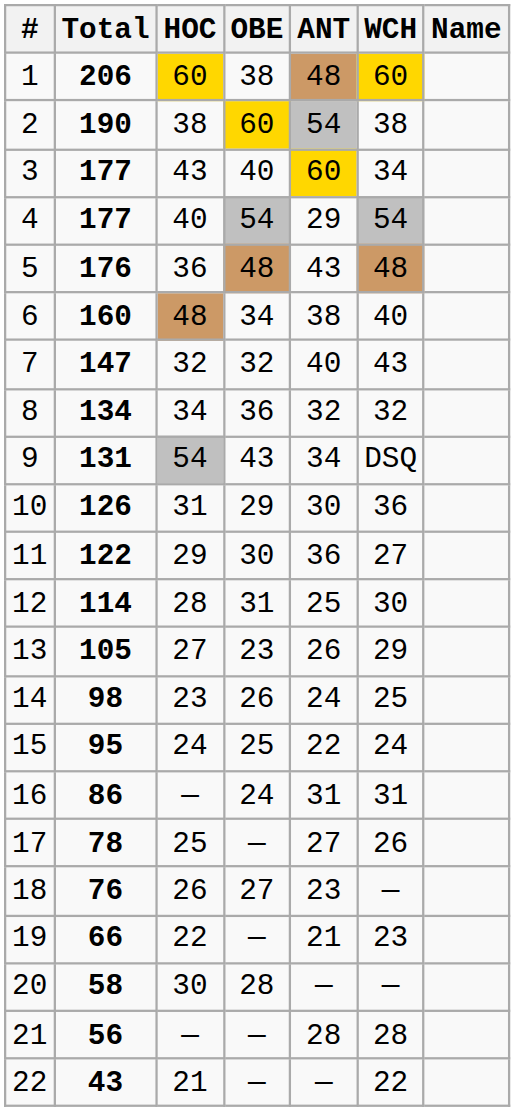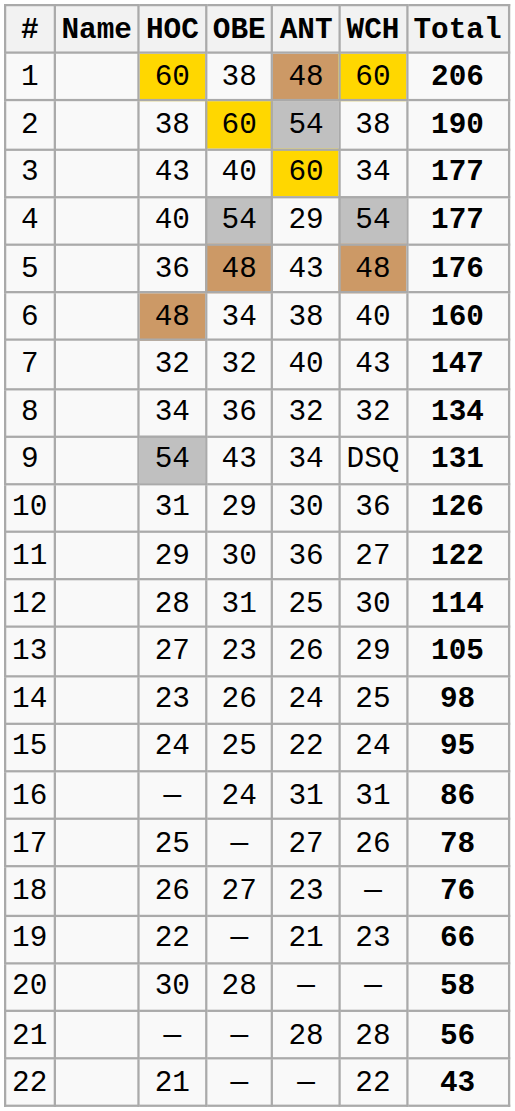 <table class="wikitable sortable" style="text-align:center;">
 <tr>
 <th>#</th>
-<th>Total</th>
+<th>Name</th>
 <th>HOC</th>
 <th>OBE</th>
 <th>ANT</th>
 <th>WCH</th>
-<th>Name</th>
+<th>Total</th>
 </tr>
 <tr>
 <td>1</td>
-<td><strong>206</strong></td>
+<td align="left"></td>
 <td bgcolor="gold">60</td>
 <td>38</td>
 <td bgcolor=CC9966>48</td>
 <td bgcolor="gold">60</td>
-<td align="left"></td>
+<td><strong>206</strong></td>
 </tr>
 <tr>
 <td>2</td>
-<td><strong>190</strong></td>
+<td align="left"></td>
 <td>38</td>
 <td bgcolor="gold">60</td>
 <td bgcolor="silver">54</td>
 <td>38</td>
-<td align="left"></td>
+<td><strong>190</strong></td>
 </tr>
 <tr>
 <td>3</td>
-<td><strong>177</strong></td>
+<td align="left"></td>
 <td>43</td>
 <td>40</td>
 <td bgcolor="gold">60</td>
 <td>34</td>
-<td align="left"></td>
+<td><strong>177</strong></td>
 </tr>
 <tr>
 <td>4</td>
-<td><strong>177</strong></td>
+<td align="left"></td>
 <td>40</td>
 <td bgcolor="silver">54</td>
 <td>29</td>
 <td bgcolor="silver">54</td>
-<td align="left"></td>
+<td><strong>177</strong></td>
 </tr>
 <tr>
 <td>5</td>
-<td><strong>176</strong></td>
+<td align="left"></td>
 <td>36</td>
 <td bgcolor=CC9966>48</td>
 <td>43</td>
 <td bgcolor=CC9966>48</td>
-<td align="left"></td>
+<td><strong>176</strong></td>
 </tr>
 <tr>
 <td>6</td>
-<td><strong>160</strong></td>
+<td align="left"></td>
 <td bgcolor=CC9966>48</td>
 <td>34</td>
 <td>38</td>
 <td>40</td>
-<td align="left"></td>
+<td><strong>160</strong></td>
 </tr>
 <tr>
 <td>7</td>
-<td><strong>147</strong></td>
+<td align="left"></td>
 <td>32</td>
 <td>32</td>
 <td>40</td>
 <td>43</td>
-<td align="left"></td>
+<td><strong>147</strong></td>
 </tr>
 <tr>
 <td>8</td>
-<td><strong>134</strong></td>
+<td align="left"></td>
 <td>34</td>
 <td>36</td>
 <td>32</td>
 <td>32</td>
-<td align="left"></td>
+<td><strong>134</strong></td>
 </tr>
 <tr>
 <td>9</td>
-<td><strong>131</strong></td>
+<td align="left"></td>
 <td bgcolor="silver">54</td>
 <td>43</td>
 <td>34</td>
 <td>DSQ</td>
-<td align="left"></td>
+<td><strong>131</strong></td>
 </tr>
 <tr>
 <td>10</td>
-<td><strong>126</strong></td>
+<td align="left"></td>
 <td>31</td>
 <td>29</td>
 <td>30</td>
 <td>36</td>
-<td align="left"></td>
+<td><strong>126</strong></td>
 </tr>
 <tr>
 <td>11</td>
-<td><strong>122</strong></td>
+<td align="left"></td>
 <td>29</td>
 <td>30</td>
 <td>36</td>
 <td>27</td>
-<td align="left"></td>
+<td><strong>122</strong></td>
 </tr>
 <tr>
 <td>12</td>
-<td><strong>114</strong></td>
+<td align="left"></td>
 <td>28</td>
 <td>31</td>
 <td>25</td>
 <td>30</td>
-<td align="left"></td>
+<td><strong>114</strong></td>
 </tr>
 <tr>
 <td>13</td>
-<td><strong>105</strong></td>
+<td align="left"></td>
 <td>27</td>
 <td>23</td>
 <td>26</td>
 <td>29</td>
-<td align="left"></td>
+<td><strong>105</strong></td>
 </tr>
 <tr>
 <td>14</td>
-<td><strong>98</strong></td>
+<td align="left"></td>
 <td>23</td>
 <td>26</td>
 <td>24</td>
 <td>25</td>
-<td align="left"></td>
+<td><strong>98</strong></td>
 </tr>
 <tr>
 <td>15</td>
-<td><strong>95</strong></td>
+<td align="left"></td>
 <td>24</td>
 <td>25</td>
 <td>22</td>
 <td>24</td>
-<td align="left"></td>
+<td><strong>95</strong></td>
 </tr>
 <tr>
 <td>16</td>
-<td><strong>86</strong></td>
+<td align="left"></td>
 <td>—</td>
 <td>24</td>
 <td>31</td>
 <td>31</td>
-<td align="left"></td>
+<td><strong>86</strong></td>
 </tr>
 <tr>
 <td>17</td>
-<td><strong>78</strong></td>
+<td align="left"></td>
 <td>25</td>
 <td>—</td>
 <td>27</td>
 <td>26</td>
-<td align="left"></td>
+<td><strong>78</strong></td>
 </tr>
 <tr>
 <td>18</td>
-<td><strong>76</strong></td>
+<td align="left"></td>
 <td>26</td>
 <td>27</td>
 <td>23</td>
 <td>—</td>
-<td align="left"></td>
+<td><strong>76</strong></td>
 </tr>
 <tr>
 <td>19</td>
-<td><strong>66</strong></td>
+<td align="left"></td>
 <td>22</td>
 <td>—</td>
 <td>21</td>
 <td>23</td>
-<td align="left"></td>
+<td><strong>66</strong></td>
 </tr>
 <tr>
 <td>20</td>
-<td><strong>58</strong></td>
+<td align="left"></td>
 <td>30</td>
 <td>28</td>
 <td>—</td>
 <td>—</td>
-<td align="left"></td>
+<td><strong>58</strong></td>
 </tr>
 <tr>
 <td>21</td>
-<td><strong>56</strong></td>
+<td align="left"></td>
 <td>—</td>
 <td>—</td>
 <td>28</td>
 <td>28</td>
-<td align="left"></td>
+<td><strong>56</strong></td>
 </tr>
 <tr>
 <td>22</td>
-<td><strong>43</strong></td>
+<td align="left"></td>
 <td>21</td>
 <td>—</td>
 <td>—</td>
 <td>22</td>
-<td align="left"></td>
+<td><strong>43</strong></td>
 </tr>
 </table>
